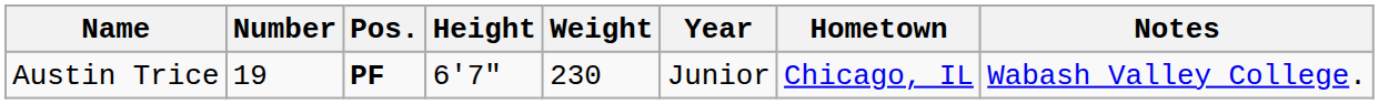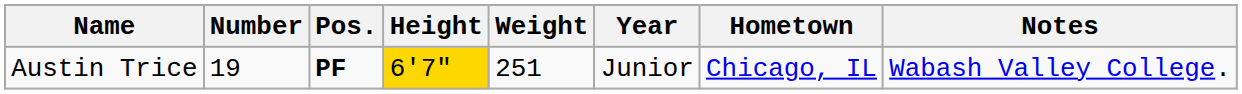 <table class="wikitable sortable" border="1">
 <tr>
 <th>Name</th>
 <th>Number</th>
 <th>Pos.</th>
 <th>Height</th>
 <th>Weight</th>
 <th>Year</th>
 <th>Hometown</th>
 <th class="unsortable">Notes</th>
 </tr>
 <tr>
 <td>Austin Trice</td>
 <td>19</td>
 <td><strong>PF</strong></td>
-<td>6'7"</td>
-<td>230</td>
+<td style="background: gold;">6'7"</td>
+<td>251</td>
 <td>Junior</td>
 <td><a href='#'>Chicago, IL</a></td>
 <td><a href='#'>Wabash Valley College</a>.</td>
 </tr>
 </table>
